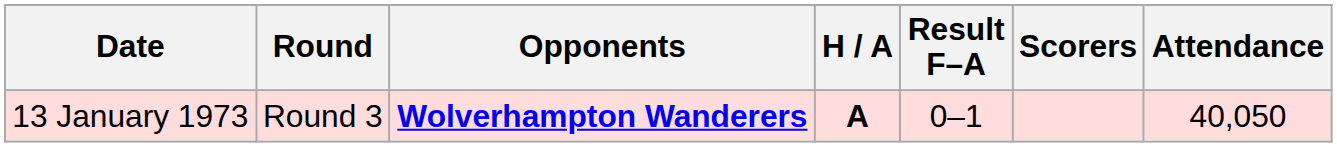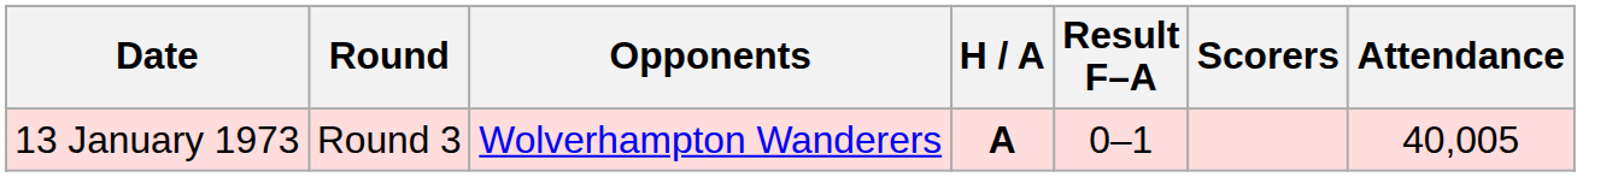 <table class="wikitable" style="text-align:center">
 <tr>
 <th>Date</th>
 <th>Round</th>
 <th>Opponents</th>
 <th>H / A</th>
 <th>Result<br>F–A</th>
 <th>Scorers</th>
 <th>Attendance</th>
 </tr>
 <tr bgcolor="#ffdddd">
 <td>13 January 1973</td>
 <td>Round 3</td>
-<td><strong><a href='#'>Wolverhampton Wanderers</a></strong></td>
+<td><a href='#'>Wolverhampton Wanderers</a></td>
 <td><strong>A</strong></td>
 <td>0–1</td>
 <td></td>
-<td>40,050</td>
+<td>40,005</td>
 </tr>
 </table>
